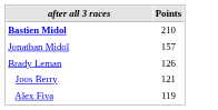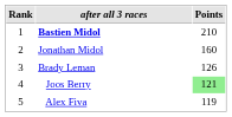 <table cellspacing="1" cellpadding="3" style="border:1px solid #aaa; font-size:86%;">
 <tr style="background:#e4e4e4;">
+<th style="border-bottom:1px solid #aaa; width:10px;">Rank</th>
 <th style="border-bottom:1px solid #aaa; width:200px;"><em>after all 3 races</em></th>
 <th style="border-bottom:1px solid #aaa; width:20px;">Points</th>
 </tr>
 <tr>
+<td align=center>1</td>
 <td><strong> <a href='#'>Bastien Midol</a></strong></td>
 <td align=center>210</td>
 </tr>
 <tr>
+<td align=center>2</td>
 <td> <a href='#'>Jonathan Midol</a></td>
-<td align=center>157</td>
+<td align=center>160</td>
 </tr>
 <tr>
+<td align=center>3</td>
 <td> <a href='#'>Brady Leman</a></td>
 <td align=center>126</td>
 </tr>
 <tr>
+<td align=center>4</td>
 <td>   <a href='#'>Joos Berry</a></td>
-<td align=center>121</td>
+<td align=center style="background: lightgreen;">121</td>
 </tr>
 <tr>
+<td align=center>5</td>
 <td>   <a href='#'>Alex Fiva</a></td>
 <td align=center>119</td>
 </tr>
 </table>
